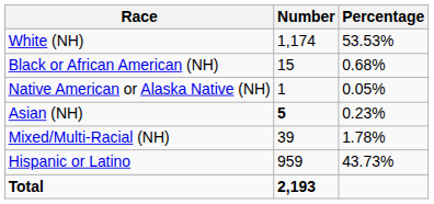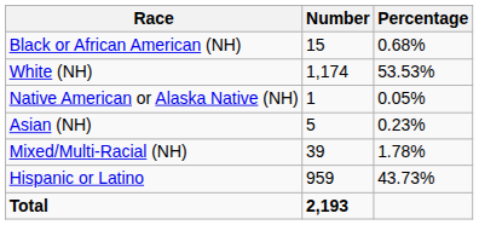 <table class="wikitable">
 <tr>
 <th>Race</th>
 <th>Number</th>
 <th>Percentage</th>
 </tr>
 <tr>
+<td><a href='#'>Black or African American</a> (NH)</td>
+<td>15</td>
+<td>0.68%</td>
+</tr>
+<tr>
 <td><a href='#'>White</a> (NH)</td>
 <td>1,174</td>
 <td>53.53%</td>
-</tr>
-<tr>
-<td><a href='#'>Black or African American</a> (NH)</td>
-<td>15</td>
-<td>0.68%</td>
 </tr>
 <tr>
 <td><a href='#'>Native American</a> or <a href='#'>Alaska Native</a> (NH)</td>
 <td>1</td>
 <td>0.05%</td>
 </tr>
 <tr>
 <td><a href='#'>Asian</a> (NH)</td>
-<td><strong>5</strong></td>
+<td>5</td>
 <td>0.23%</td>
 </tr>
 <tr>
 <td><a href='#'>Mixed/Multi-Racial</a> (NH)</td>
 <td>39</td>
 <td>1.78%</td>
 </tr>
 <tr>
 <td><a href='#'>Hispanic or Latino</a></td>
 <td>959</td>
 <td>43.73%</td>
 </tr>
 <tr>
 <td><strong>Total</strong></td>
 <td><strong>2,193</strong></td>
 <td></td>
 </tr>
 </table>
